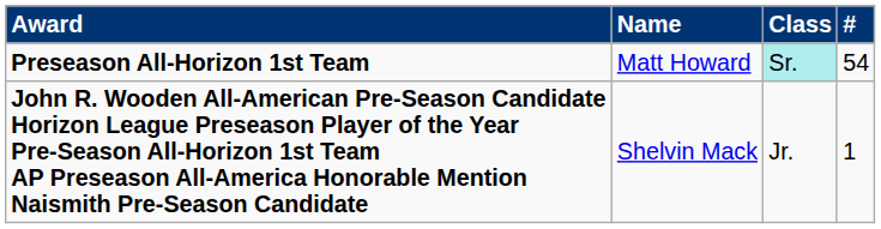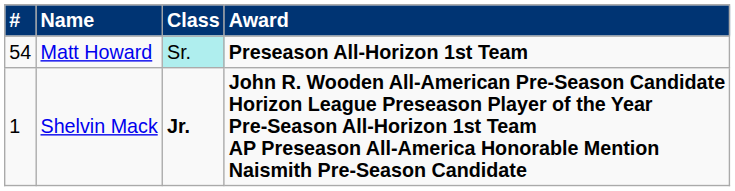 <table class="wikitable" style="font-size: 90%">
 <tr style="background: #003473; color: #FFFFFF">
-<td><strong>Award</strong></td>
+<td><strong>#</strong></td>
 <td><strong>Name</strong></td>
 <td><strong>Class</strong></td>
-<td><strong>#</strong></td>
+<td><strong>Award</strong></td>
 </tr>
 <tr>
-<td><strong>Preseason All-Horizon 1st Team</strong></td>
+<td>54</td>
 <td><a href='#'>Matt Howard</a></td>
 <td style="background: paleturquoise;">Sr.</td>
-<td>54</td>
+<td><strong>Preseason All-Horizon 1st Team</strong></td>
 </tr>
 <tr>
+<td>1</td>
+<td><a href='#'>Shelvin Mack</a></td>
+<td><strong>Jr.</strong></td>
 <td><strong>John R. Wooden All-American Pre-Season Candidate</strong><br><strong>Horizon League Preseason Player of the Year</strong><br><strong>Pre-Season All-Horizon 1st Team</strong><br><strong>AP Preseason All-America Honorable Mention</strong><br><strong>Naismith Pre-Season Candidate</strong></td>
-<td><a href='#'>Shelvin Mack</a></td>
-<td>Jr.</td>
-<td>1</td>
 </tr>
 </table>
